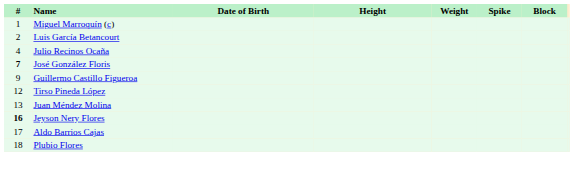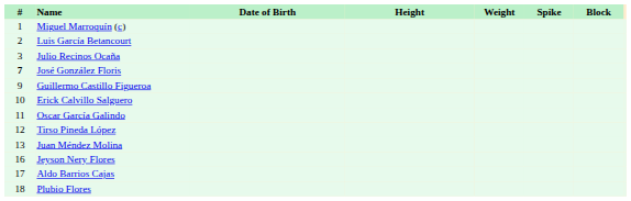 <table border=0 cellpadding=2 cellspacing=0  |- bgcolor=#FFECCE style="text-align:center; font-size:90%;" width=100%>
 <tr bgcolor=#BBF0C9>
 <th width=5%>#</th>
 <th width=25% align=left>Name</th>
 <th width=25%>Date of Birth</th>
 <th width=21%>Height</th>
 <th width=8%>Weight</th>
 <th width=8%>Spike</th>
 <th width=8%>Block</th>
 </tr>
 <tr bgcolor=#E7FAEC>
 <td>1</td>
 <td align=left><a href='#'>Miguel Marroquín</a> (<a href='#'>c</a>)</td>
 <td></td>
 <td></td>
 <td></td>
 <td></td>
 <td></td>
 <td></td>
 </tr>
 <tr bgcolor=#E7FAEC>
 <td>2</td>
 <td align=left><a href='#'>Luis García Betancourt</a></td>
 <td></td>
 <td></td>
 <td></td>
 <td></td>
 <td></td>
 <td></td>
 </tr>
 <tr bgcolor=#E7FAEC>
-<td>4</td>
+<td>3</td>
 <td align=left><a href='#'>Julio Recinos Ocaña</a></td>
 <td></td>
 <td></td>
 <td></td>
 <td></td>
 <td></td>
 <td></td>
 </tr>
 <tr bgcolor=#E7FAEC>
 <td><strong>7</strong></td>
 <td align=left><a href='#'>José González Floris</a></td>
 <td></td>
 <td></td>
 <td></td>
 <td></td>
 <td></td>
 <td></td>
 </tr>
 <tr bgcolor=#E7FAEC>
 <td>9</td>
 <td align=left><a href='#'>Guillermo Castillo Figueroa</a></td>
 <td></td>
 <td></td>
 <td></td>
 <td></td>
 <td></td>
 <td></td>
 </tr>
 <tr bgcolor=#E7FAEC>
+<td>10</td>
+<td align=left><a href='#'>Erick Calvillo Salguero</a></td>
+<td></td>
+<td></td>
+<td></td>
+<td></td>
+<td></td>
+<td></td>
+</tr>
+<tr bgcolor=#E7FAEC>
+<td>11</td>
+<td align=left><a href='#'>Oscar García Galindo</a></td>
+<td></td>
+<td></td>
+<td></td>
+<td></td>
+<td></td>
+<td></td>
+</tr>
+<tr bgcolor=#E7FAEC>
 <td>12</td>
 <td align=left><a href='#'>Tirso Pineda López</a></td>
 <td></td>
 <td></td>
 <td></td>
 <td></td>
 <td></td>
 <td></td>
 </tr>
 <tr bgcolor=#E7FAEC>
 <td>13</td>
 <td align=left><a href='#'>Juan Méndez Molina</a></td>
 <td></td>
 <td></td>
 <td></td>
 <td></td>
 <td></td>
 <td></td>
 </tr>
 <tr bgcolor=#E7FAEC>
-<td><strong>16</strong></td>
+<td>16</td>
 <td align=left><a href='#'>Jeyson Nery Flores</a></td>
 <td></td>
 <td></td>
 <td></td>
 <td></td>
 <td></td>
 <td></td>
 </tr>
 <tr bgcolor=#E7FAEC>
 <td>17</td>
 <td align=left><a href='#'>Aldo Barrios Cajas</a></td>
 <td></td>
 <td></td>
 <td></td>
 <td></td>
 <td></td>
 <td></td>
 </tr>
 <tr bgcolor=#E7FAEC>
 <td>18</td>
 <td align=left><a href='#'>Plubio Flores</a></td>
 <td></td>
 <td></td>
 <td></td>
 <td></td>
 <td></td>
 <td></td>
 </tr>
 </table>
